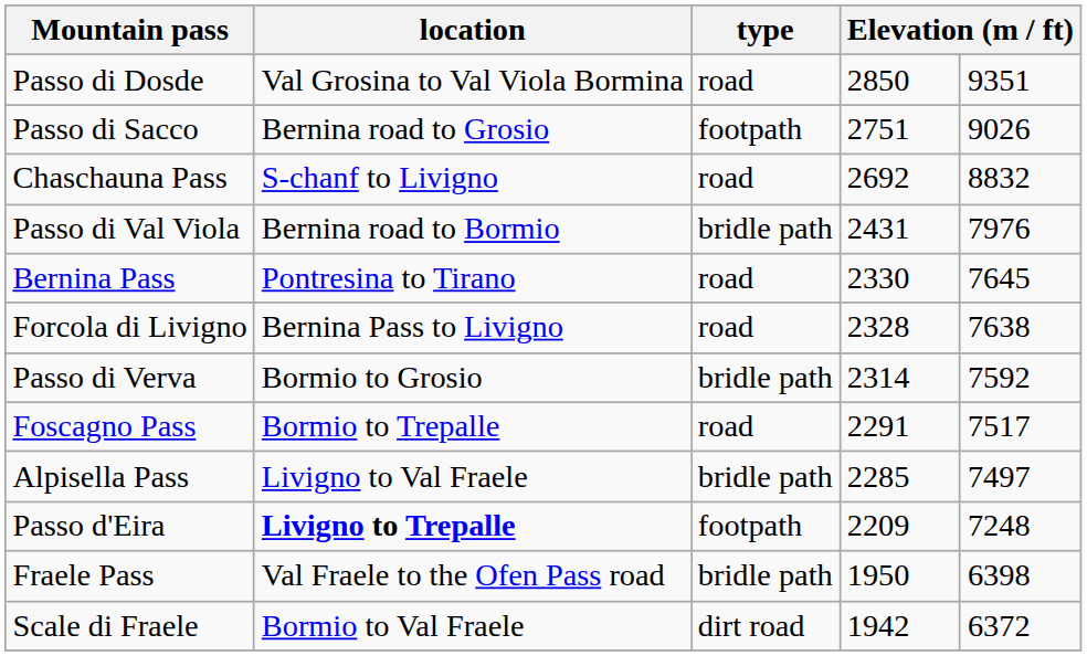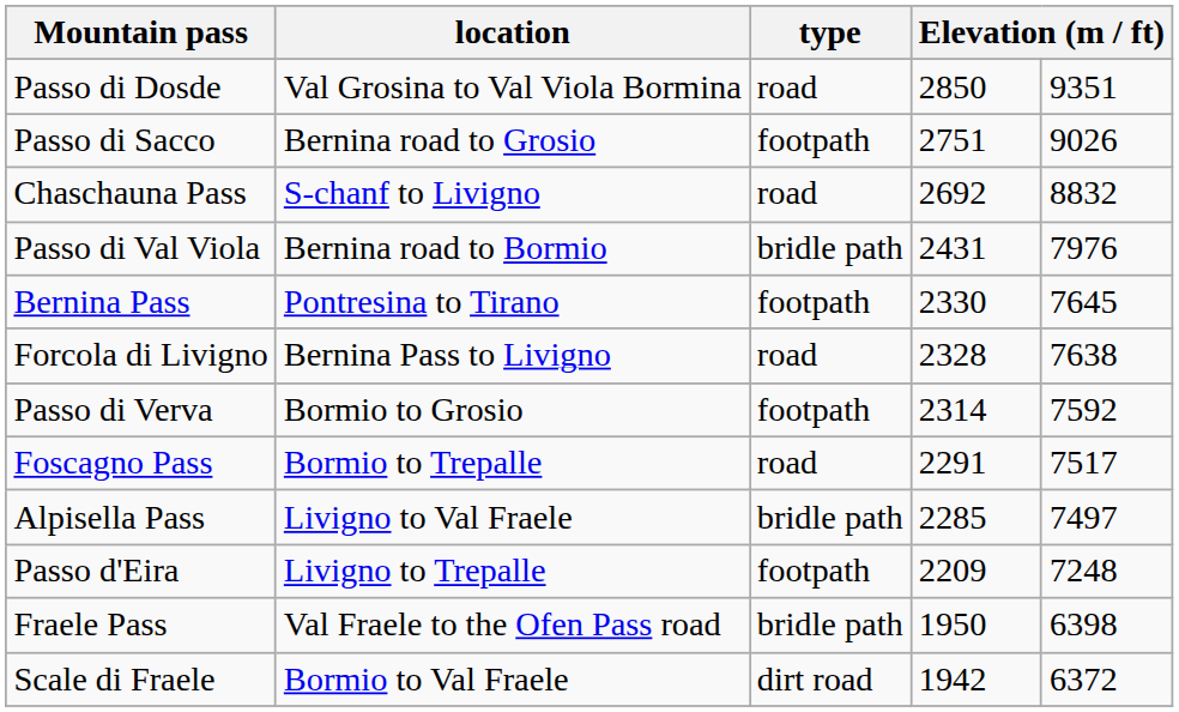 <table class="wikitable sortable">
 <tr>
 <th>Mountain pass</th>
 <th>location</th>
 <th>type</th>
 <th colspan=2>Elevation (m / ft)</th>
 </tr>
 <tr>
 <td>Passo di Dosde</td>
 <td>Val Grosina to Val Viola Bormina</td>
 <td>road</td>
 <td>2850</td>
 <td>9351</td>
 </tr>
 <tr>
 <td>Passo di Sacco</td>
 <td>Bernina road to <a href='#'>Grosio</a></td>
 <td>footpath</td>
 <td>2751</td>
 <td>9026</td>
 </tr>
 <tr>
 <td>Chaschauna Pass</td>
 <td><a href='#'>S-chanf</a> to <a href='#'>Livigno</a></td>
 <td>road</td>
 <td>2692</td>
 <td>8832</td>
 </tr>
 <tr>
 <td>Passo di Val Viola</td>
 <td>Bernina road to <a href='#'>Bormio</a></td>
 <td>bridle path</td>
 <td>2431</td>
 <td>7976</td>
 </tr>
 <tr>
 <td><a href='#'>Bernina Pass</a></td>
 <td><a href='#'>Pontresina</a> to <a href='#'>Tirano</a></td>
-<td>road</td>
+<td>footpath</td>
 <td>2330</td>
 <td>7645</td>
 </tr>
 <tr>
 <td>Forcola di Livigno</td>
 <td>Bernina Pass to <a href='#'>Livigno</a></td>
 <td>road</td>
 <td>2328</td>
 <td>7638</td>
 </tr>
 <tr>
 <td>Passo di Verva</td>
 <td>Bormio to Grosio</td>
-<td>bridle path</td>
+<td>footpath</td>
 <td>2314</td>
 <td>7592</td>
 </tr>
 <tr>
 <td><a href='#'>Foscagno Pass</a></td>
 <td><a href='#'>Bormio</a> to <a href='#'>Trepalle</a></td>
 <td>road</td>
 <td>2291</td>
 <td>7517</td>
 </tr>
 <tr>
 <td>Alpisella Pass</td>
 <td><a href='#'>Livigno</a> to Val Fraele</td>
 <td>bridle path</td>
 <td>2285</td>
 <td>7497</td>
 </tr>
 <tr>
 <td>Passo d'Eira</td>
-<td><strong><a href='#'>Livigno</a> to <a href='#'>Trepalle</a></strong></td>
+<td><a href='#'>Livigno</a> to <a href='#'>Trepalle</a></td>
 <td>footpath</td>
 <td>2209</td>
 <td>7248</td>
 </tr>
 <tr>
 <td>Fraele Pass</td>
 <td>Val Fraele to the <a href='#'>Ofen Pass</a> road</td>
 <td>bridle path</td>
 <td>1950</td>
 <td>6398</td>
 </tr>
 <tr>
 <td>Scale di Fraele</td>
 <td><a href='#'>Bormio</a> to Val Fraele</td>
 <td>dirt road</td>
 <td>1942</td>
 <td>6372</td>
 </tr>
 </table>
